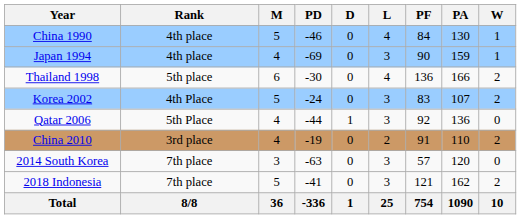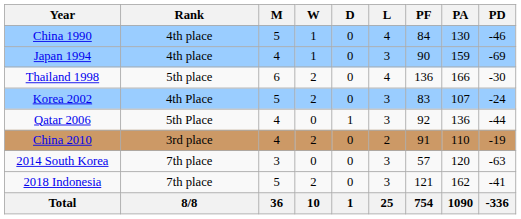 <table class="wikitable" style="text-align: center;font-size:90%;">
 <tr>
 <th width=125>Year</th>
 <th width=150>Rank</th>
 <th width=35>M</th>
-<th width=35>PD</th>
+<th width=35>W</th>
 <th width=35>D</th>
 <th width=35>L</th>
 <th width=35>PF</th>
 <th width=35>PA</th>
-<th width=35>W</th>
+<th width=35>PD</th>
 </tr>
 <tr bgcolor=#9acdff>
 <td><a href='#'>China 1990</a></td>
 <td>4th place</td>
 <td>5</td>
-<td>-46</td>
+<td>1</td>
 <td>0</td>
 <td>4</td>
 <td>84</td>
 <td>130</td>
-<td>1</td>
+<td>-46</td>
 </tr>
 <tr bgcolor=#9acdff>
 <td><a href='#'>Japan 1994</a></td>
 <td>4th place</td>
 <td>4</td>
-<td>-69</td>
+<td>1</td>
 <td>0</td>
 <td>3</td>
 <td>90</td>
 <td>159</td>
-<td>1</td>
+<td>-69</td>
 </tr>
 <tr>
 <td><a href='#'>Thailand 1998</a></td>
 <td>5th place</td>
 <td>6</td>
-<td>-30</td>
+<td>2</td>
 <td>0</td>
 <td>4</td>
 <td>136</td>
 <td>166</td>
-<td>2</td>
+<td>-30</td>
 </tr>
 <tr bgcolor=#9acdff>
 <td><a href='#'>Korea 2002</a></td>
 <td>4th Place</td>
 <td>5</td>
-<td>-24</td>
+<td>2</td>
 <td>0</td>
 <td>3</td>
 <td>83</td>
 <td>107</td>
-<td>2</td>
+<td>-24</td>
 </tr>
 <tr>
 <td><a href='#'>Qatar 2006</a></td>
 <td>5th Place</td>
 <td>4</td>
-<td>-44</td>
+<td>0</td>
 <td>1</td>
 <td>3</td>
 <td>92</td>
 <td>136</td>
-<td>0</td>
+<td>-44</td>
 </tr>
 <tr bgcolor="#cc9966">
 <td><a href='#'>China 2010</a></td>
 <td>3rd place</td>
 <td>4</td>
-<td>-19</td>
+<td>2</td>
 <td>0</td>
 <td>2</td>
 <td>91</td>
 <td>110</td>
-<td>2</td>
+<td>-19</td>
 </tr>
 <tr>
 <td><a href='#'>2014 South Korea</a></td>
 <td>7th place</td>
 <td>3</td>
-<td>-63</td>
+<td>0</td>
 <td>0</td>
 <td>3</td>
 <td>57</td>
 <td>120</td>
-<td>0</td>
+<td>-63</td>
 </tr>
 <tr>
 <td><a href='#'>2018 Indonesia</a></td>
 <td>7th place</td>
 <td>5</td>
-<td>-41</td>
+<td>2</td>
 <td>0</td>
 <td>3</td>
 <td>121</td>
 <td>162</td>
-<td>2</td>
+<td>-41</td>
 </tr>
 <tr>
 <th>Total</th>
 <th>8/8</th>
 <th>36</th>
-<th>-336</th>
+<th>10</th>
 <th>1</th>
 <th>25</th>
 <th>754</th>
 <th>1090</th>
-<th>10</th>
+<th>-336</th>
 </tr>
 </table>
